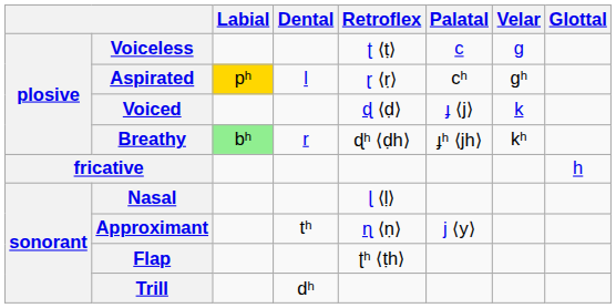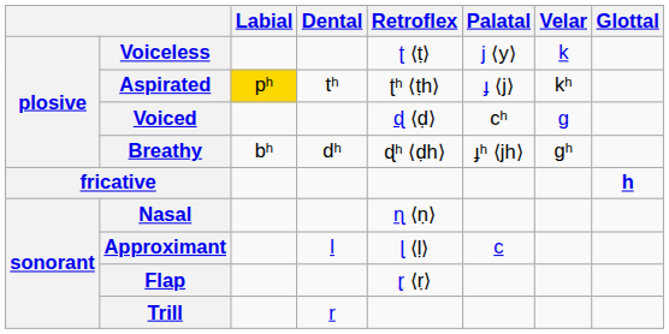 <table class="wikitable" style="text-align: center;">
 <tr>
 <th colspan="2"></th>
 <th><a href='#'>Labial</a></th>
 <th><a href='#'>Dental</a></th>
 <th><a href='#'>Retroflex</a></th>
 <th><a href='#'>Palatal</a></th>
 <th><a href='#'>Velar</a></th>
 <th><a href='#'>Glottal</a></th>
 </tr>
 <tr>
 <th rowspan="4"><a href='#'>plosive</a></th>
 <th><a href='#'>Voiceless</a></th>
 <td></td>
 <td></td>
 <td><a href='#'>ʈ</a> ⟨ṭ⟩</td>
-<td><a href='#'>c</a></td>
-<td><a href='#'>g</a></td>
+<td><a href='#'>j</a> ⟨y⟩</td>
+<td><a href='#'>k</a></td>
 <td></td>
 </tr>
 <tr>
 <th><a href='#'>Aspirated</a></th>
 <td style="background: gold;">pʰ</td>
-<td><a href='#'>l</a></td>
-<td><a href='#'>ɽ</a> ⟨ṛ⟩</td>
-<td>cʰ</td>
-<td>gʰ</td>
+<td>tʰ</td>
+<td>ʈʰ ⟨ṭh⟩</td>
+<td><a href='#'>ɟ</a> ⟨j⟩</td>
+<td>kʰ</td>
 <td></td>
 </tr>
 <tr>
 <th><a href='#'>Voiced</a></th>
 <td></td>
 <td></td>
 <td><a href='#'>ɖ</a> ⟨ḍ⟩</td>
-<td><a href='#'>ɟ</a> ⟨j⟩</td>
-<td><a href='#'>k</a></td>
+<td>cʰ</td>
+<td><a href='#'>g</a></td>
 <td></td>
 </tr>
 <tr>
 <th><a href='#'>Breathy</a></th>
-<td style="background: lightgreen;">bʰ</td>
-<td><a href='#'>r</a></td>
+<td>bʰ</td>
+<td>dʰ</td>
 <td>ɖʰ ⟨ḍh⟩</td>
 <td>ɟʰ ⟨jh⟩</td>
-<td>kʰ</td>
+<td>gʰ</td>
 <td></td>
 </tr>
 <tr>
 <th colspan="2"><a href='#'>fricative</a></th>
 <td></td>
 <td></td>
 <td></td>
 <td></td>
 <td></td>
-<td><a href='#'>h</a></td>
+<td><strong><a href='#'>h</a></strong></td>
 </tr>
 <tr>
 <th rowspan="4"><a href='#'>sonorant</a></th>
 <th><a href='#'>Nasal</a></th>
 <td></td>
 <td></td>
-<td><a href='#'>ɭ</a> ⟨ḷ⟩</td>
+<td><a href='#'>ɳ</a> ⟨ṇ⟩</td>
 <td></td>
 <td></td>
 <td></td>
 </tr>
 <tr>
 <th><a href='#'>Approximant</a></th>
 <td></td>
-<td>tʰ</td>
-<td><a href='#'>ɳ</a> ⟨ṇ⟩</td>
-<td><a href='#'>j</a> ⟨y⟩</td>
+<td><a href='#'>l</a></td>
+<td><a href='#'>ɭ</a> ⟨ḷ⟩</td>
+<td><a href='#'>c</a></td>
 <td></td>
 <td></td>
 </tr>
 <tr>
 <th><a href='#'>Flap</a></th>
 <td></td>
 <td></td>
-<td>ʈʰ ⟨ṭh⟩</td>
+<td><a href='#'>ɽ</a> ⟨ṛ⟩</td>
 <td></td>
 <td></td>
 <td></td>
 </tr>
 <tr>
 <th><a href='#'>Trill</a></th>
 <td></td>
-<td>dʰ</td>
+<td><a href='#'>r</a></td>
 <td></td>
 <td></td>
 <td></td>
 <td></td>
 </tr>
 </table>
